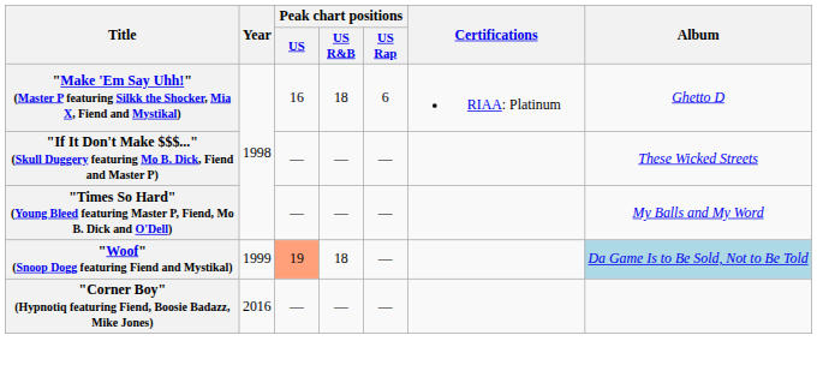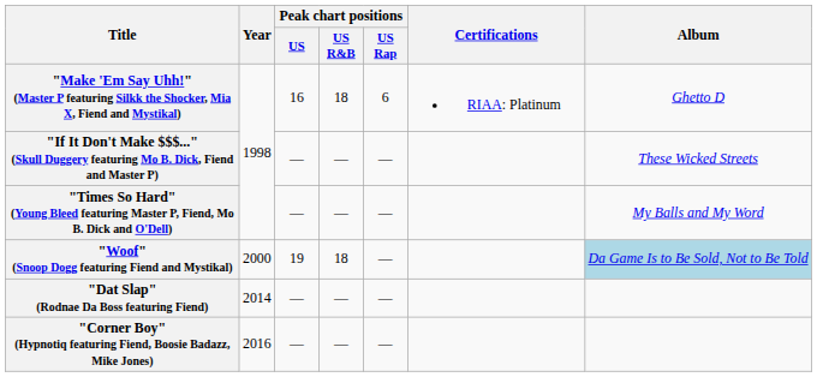 <table class="wikitable plainrowheaders" style="text-align:center;">
 <tr>
 <th scope="col" rowspan="2" style="width:16em;">Title</th>
 <th scope="col" rowspan="2">Year</th>
 <th scope="col" colspan="3">Peak chart positions</th>
 <th scope="col" rowspan="2" style="width:12em;"><a href='#'>Certifications</a></th>
 <th scope="col" rowspan="2">Album</th>
 </tr>
 <tr>
 <th style="width:3em; font-size:90%"><a href='#'>US</a></th>
 <th style="width:3em; font-size:90%"><a href='#'>US<br>R&B</a></th>
 <th style="width:3em; font-size:90%"><a href='#'>US<br>Rap</a></th>
 </tr>
 <tr>
 <th scope="row">"<a href='#'>Make 'Em Say Uhh!</a>"<br><small>(<a href='#'>Master P</a> featuring <a href='#'>Silkk the Shocker</a>, <a href='#'>Mia X</a>, Fiend and <a href='#'>Mystikal</a>)</small></th>
 <td rowspan="3">1998</td>
 <td>16</td>
 <td>18</td>
 <td>6</td>
 <td><br><ul><li><a href='#'>RIAA</a>: Platinum</li></ul></td>
 <td><em><a href='#'>Ghetto D</a></em></td>
 </tr>
 <tr>
 <th scope="row">"If It Don't Make $$$..."<br><small>(<a href='#'>Skull Duggery</a> featuring <a href='#'>Mo B. Dick</a>, Fiend and Master P)</small></th>
 <td>—</td>
 <td>—</td>
 <td>—</td>
 <td></td>
 <td><em><a href='#'>These Wicked Streets</a></em></td>
 </tr>
 <tr>
 <th scope="row">"Times So Hard"<br><small>(<a href='#'>Young Bleed</a> featuring Master P, Fiend, Mo B. Dick and <a href='#'>O'Dell</a>)</small></th>
 <td>—</td>
 <td>—</td>
 <td>—</td>
 <td></td>
 <td><em><a href='#'>My Balls and My Word</a></em></td>
 </tr>
 <tr>
 <th scope="row">"<a href='#'>Woof</a>"<br><small>(<a href='#'>Snoop Dogg</a> featuring Fiend and Mystikal)</small></th>
-<td>1999</td>
-<td style="background: lightsalmon;">19</td>
+<td>2000</td>
+<td>19</td>
 <td>18</td>
 <td>—</td>
 <td></td>
 <td style="background: lightblue;"><em><a href='#'>Da Game Is to Be Sold, Not to Be Told</a></em></td>
+</tr>
+<tr>
+<th scope="row">"Dat Slap"<br><small>(Rodnae Da Boss featuring Fiend)</small></th>
+<td>2014</td>
+<td>—</td>
+<td>—</td>
+<td>—</td>
+<td></td>
+<td></td>
 </tr>
 <tr>
 <th scope="row">"Corner Boy"<br><small>(Hypnotiq featuring Fiend, Boosie Badazz, Mike Jones)</small></th>
 <td>2016</td>
 <td>—</td>
 <td>—</td>
 <td>—</td>
 <td></td>
 <td></td>
 </tr>
 </table>
